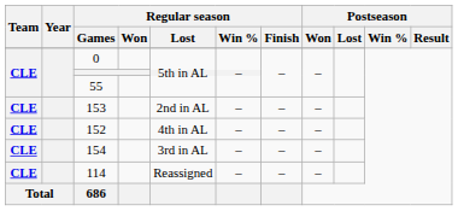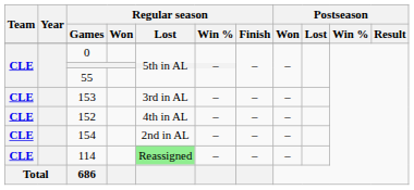 <table class="wikitable" style="font-size: 95%; text-align:center;">
 <tr>
 <th rowspan="2">Team</th>
 <th rowspan="2">Year</th>
 <th colspan="5">Regular season</th>
 <th colspan="4">Postseason</th>
 </tr>
 <tr>
 <th>Games</th>
 <th>Won</th>
 <th>Lost</th>
 <th>Win %</th>
 <th>Finish</th>
 <th>Won</th>
 <th>Lost</th>
 <th>Win %</th>
 <th>Result</th>
 </tr>
 <tr>
 </tr>
 <tr>
 <th rowspan=3><a href='#'>CLE</a></th>
 <th rowspan=3></th>
 <td>0</td>
 <td></td>
 <td rowspan=3>5th  in AL</td>
 <td rowspan=3>–</td>
 <td rowspan=3>–</td>
 <td rowspan=3>–</td>
 <td rowspan=3></td>
 </tr>
 <tr>
 <th colspan=4></th>
 </tr>
 <tr>
 <td>55</td>
 <td></td>
 </tr>
 <tr>
 <th><a href='#'>CLE</a></th>
 <th></th>
 <td>153</td>
 <td></td>
-<td>2nd in AL</td>
+<td>3rd in AL</td>
 <td>–</td>
 <td>–</td>
 <td>–</td>
 <td></td>
 </tr>
 <tr>
 <th><a href='#'>CLE</a></th>
 <th></th>
 <td>152</td>
 <td></td>
 <td>4th in AL</td>
 <td>–</td>
 <td>–</td>
 <td>–</td>
 <td></td>
 </tr>
 <tr>
 <th><a href='#'>CLE</a></th>
 <th></th>
 <td>154</td>
 <td></td>
-<td>3rd in AL</td>
+<td>2nd in AL</td>
 <td>–</td>
 <td>–</td>
 <td>–</td>
 <td></td>
 </tr>
 <tr>
 <th><a href='#'>CLE</a></th>
 <th></th>
 <td>114</td>
 <td></td>
-<td>Reassigned</td>
+<td style="background: lightgreen;">Reassigned</td>
 <td>–</td>
 <td>–</td>
 <td>–</td>
 <td></td>
 </tr>
 <tr>
 <th colspan="2">Total</th>
 <th>686</th>
 <th></th>
 <th></th>
 <th></th>
 <th></th>
 </tr>
 </table>
